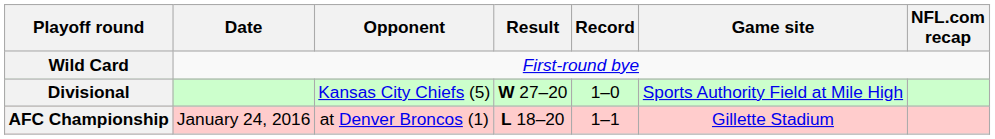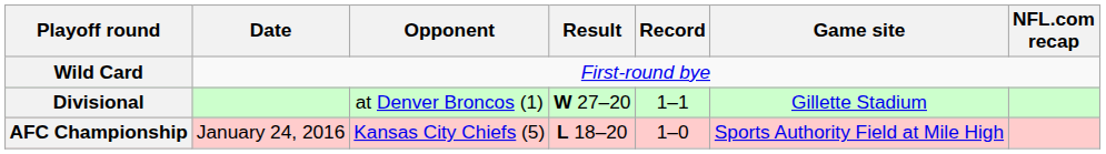 <table class="wikitable" style="text-align:center">
 <tr>
 <th>Playoff round</th>
 <th>Date</th>
 <th>Opponent</th>
 <th>Result</th>
 <th>Record</th>
 <th>Game site</th>
 <th>NFL.com<br>recap</th>
 </tr>
 <tr>
 <th>Wild Card</th>
 <td colspan=8><em><a href='#'>First-round bye</a></em></td>
 </tr>
 <tr style="background:#cfc">
 <th>Divisional</th>
 <td></td>
-<td><a href='#'>Kansas City Chiefs</a> (5)</td>
+<td>at <a href='#'>Denver Broncos</a> (1)</td>
 <td><strong>W</strong> 27–20</td>
-<td>1–0</td>
-<td><a href='#'>Sports Authority Field at Mile High</a></td>
+<td>1–1</td>
+<td><a href='#'>Gillette Stadium</a></td>
 <td></td>
 </tr>
 <tr style="background:#fcc">
 <th>AFC Championship</th>
 <td>January 24, 2016</td>
-<td>at <a href='#'>Denver Broncos</a> (1)</td>
+<td><a href='#'>Kansas City Chiefs</a> (5)</td>
 <td><strong>L</strong> 18–20</td>
-<td>1–1</td>
-<td><a href='#'>Gillette Stadium</a></td>
+<td>1–0</td>
+<td><a href='#'>Sports Authority Field at Mile High</a></td>
 <td></td>
 </tr>
 </table>
